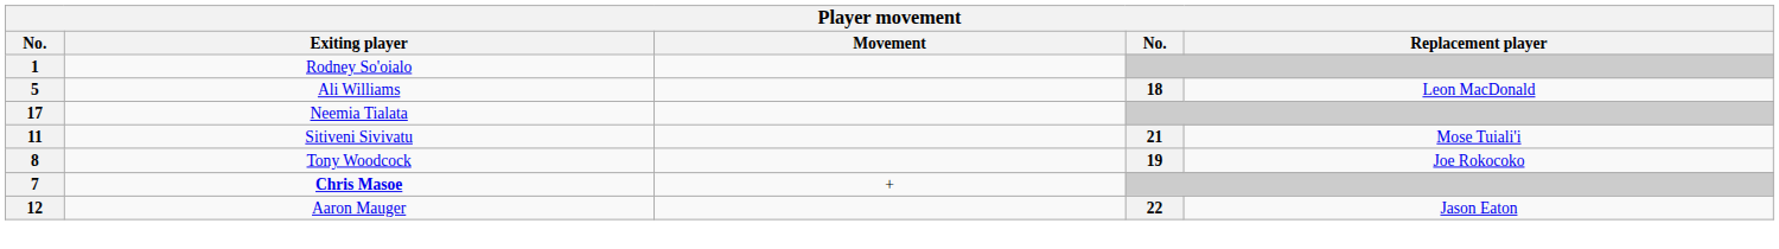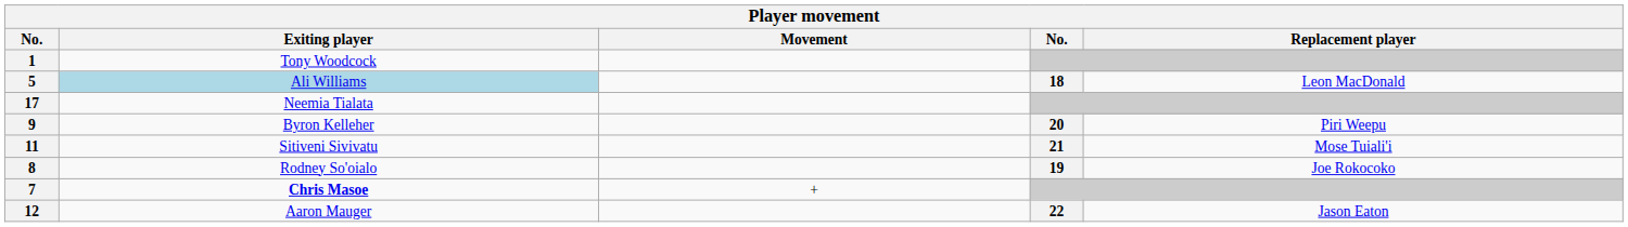 <table class="wikitable"  style="width:80%; text-align:center; line-height:100%; font-size:90%; float:left;">
 <tr>
 <th colspan=5 style=" font-size: 120%;">Player movement</th>
 </tr>
 <tr>
 <th width=2%>No.</th>
 <th width=20%>Exiting player</th>
 <th width=16%>Movement</th>
 <th width=2%>No.</th>
 <th width=20%>Replacement player</th>
 </tr>
 <tr>
 <th>1</th>
-<td><a href='#'>Rodney So'oialo</a></td>
+<td><a href='#'>Tony Woodcock</a></td>
 <td></td>
 <td colspan="2" style="background:#ccc;"></td>
 </tr>
 <tr>
 <th>5</th>
-<td><a href='#'>Ali Williams</a></td>
+<td style="background: lightblue;"><a href='#'>Ali Williams</a></td>
 <td></td>
 <th>18</th>
 <td><a href='#'>Leon MacDonald</a></td>
 </tr>
 <tr>
 <th>17</th>
 <td><a href='#'>Neemia Tialata</a></td>
 <td></td>
 <td colspan="2" style="background:#ccc;"></td>
 </tr>
 <tr>
+<th>9</th>
+<td><a href='#'>Byron Kelleher</a></td>
+<td> </td>
+<th>20</th>
+<td><a href='#'>Piri Weepu</a></td>
+</tr>
+<tr>
 <th>11</th>
 <td><a href='#'>Sitiveni Sivivatu</a></td>
 <td> </td>
 <th>21</th>
 <td><a href='#'>Mose Tuiali'i</a></td>
 </tr>
 <tr>
 <th>8</th>
-<td><a href='#'>Tony Woodcock</a></td>
+<td><a href='#'>Rodney So'oialo</a></td>
 <td> </td>
 <th>19</th>
 <td><a href='#'>Joe Rokocoko</a></td>
 </tr>
 <tr>
 <th>7</th>
 <td><strong><a href='#'>Chris Masoe</a></strong></td>
 <td>+</td>
 <td colspan="2" style="background:#ccc;"></td>
 </tr>
 <tr>
 <th>12</th>
 <td><a href='#'>Aaron Mauger</a></td>
 <td> </td>
 <th>22</th>
 <td><a href='#'>Jason Eaton</a></td>
 </tr>
 </table>
